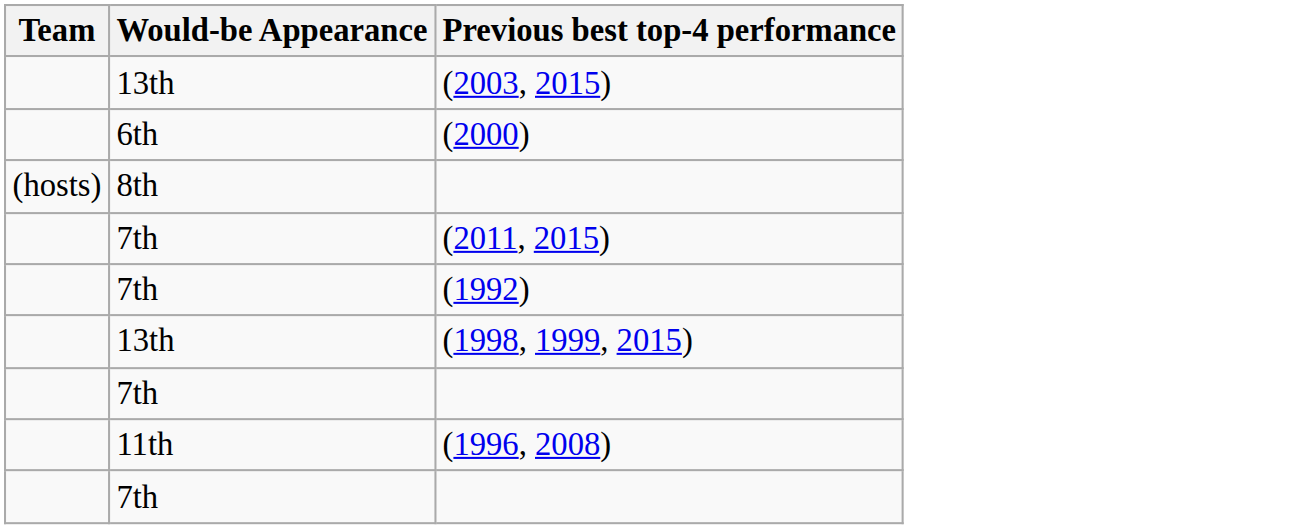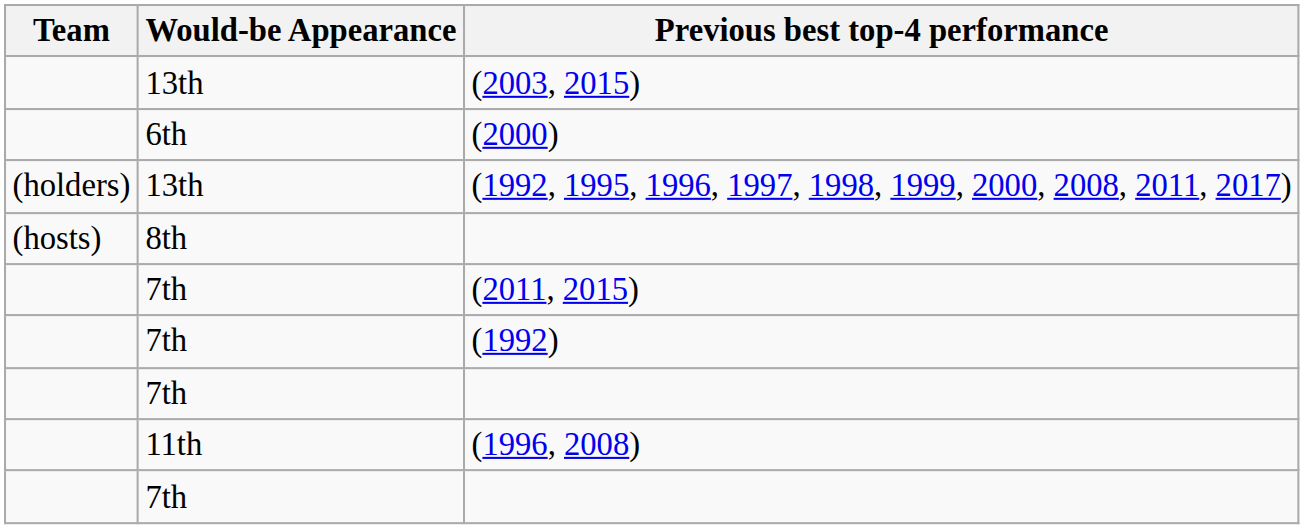 <table class="wikitable sortable" style="text-align: left;">
 <tr>
 <th>Team</th>
 <th data-sort-type="number">Would-be Appearance</th>
 <th>Previous best top-4 performance</th>
 </tr>
 <tr>
 <td></td>
 <td>13th</td>
 <td> (<a href='#'>2003</a>, <a href='#'>2015</a>)</td>
 </tr>
 <tr>
 <td></td>
 <td>6th</td>
 <td> (<a href='#'>2000</a>)</td>
+</tr>
+<tr>
+<td> (holders)</td>
+<td>13th</td>
+<td> (<a href='#'>1992</a>, <a href='#'>1995</a>, <a href='#'>1996</a>, <a href='#'>1997</a>, <a href='#'>1998</a>, <a href='#'>1999</a>, <a href='#'>2000</a>, <a href='#'>2008</a>, <a href='#'>2011</a>, <a href='#'>2017</a>)</td>
 </tr>
 <tr>
 <td> (hosts)</td>
 <td>8th</td>
 <td></td>
 </tr>
 <tr>
 <td></td>
 <td>7th</td>
 <td> (<a href='#'>2011</a>, <a href='#'>2015</a>)</td>
 </tr>
 <tr>
 <td></td>
 <td>7th</td>
 <td> (<a href='#'>1992</a>)</td>
 </tr>
 <tr>
 <td></td>
-<td>13th</td>
-<td> (<a href='#'>1998</a>, <a href='#'>1999</a>, <a href='#'>2015</a>)</td>
-</tr>
-<tr>
-<td></td>
 <td>7th</td>
 <td></td>
 </tr>
 <tr>
 <td></td>
 <td>11th</td>
 <td> (<a href='#'>1996</a>, <a href='#'>2008</a>)</td>
 </tr>
 <tr>
 <td></td>
 <td>7th</td>
 <td></td>
 </tr>
 </table>
